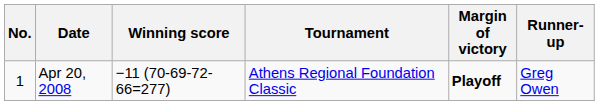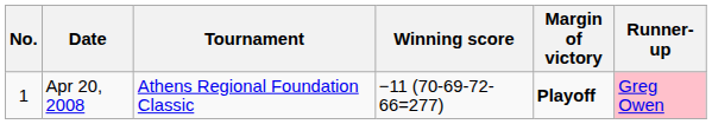 <table class="wikitable" style="font-size:95%;">
 <tr>
 <th>No.</th>
 <th>Date</th>
+<th>Tournament</th>
 <th>Winning score</th>
-<th>Tournament</th>
 <th>Margin of<br>victory</th>
 <th>Runner-up</th>
 </tr>
 <tr>
 <td align=center>1</td>
 <td>Apr 20, <a href='#'>2008</a></td>
+<td><a href='#'>Athens Regional Foundation Classic</a></td>
 <td>−11 (70-69-72-66=277)</td>
-<td><a href='#'>Athens Regional Foundation Classic</a></td>
 <td><strong>Playoff</strong></td>
-<td> <a href='#'>Greg Owen</a></td>
+<td style="background: pink;"> <a href='#'>Greg Owen</a></td>
 </tr>
 </table>
